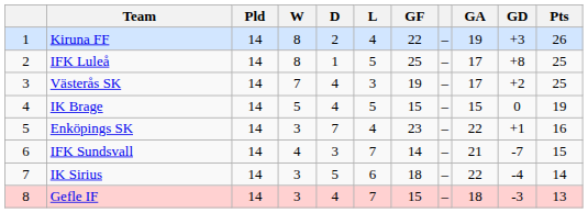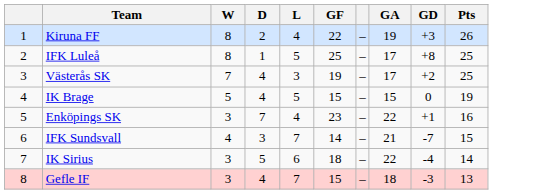 <table class="wikitable" style="text-align: center">
 <tr>
 <th style="width: 40px;"></th>
 <th style="width: 200px;">Team</th>
-<th style="width: 45px;">Pld</th>
 <th style="width: 35px;">W</th>
 <th style="width: 35px;">D</th>
 <th style="width: 35px;">L</th>
 <th style="width: 45px;">GF</th>
 <th></th>
 <th style="width: 45px;">GA</th>
 <th style="width: 35px;">GD</th>
 <th style="width: 45px;">Pts</th>
 </tr>
 <tr style="background: #d2e6ff">
 <td>1</td>
 <td style="text-align: left;"><a href='#'>Kiruna FF</a></td>
-<td>14</td>
 <td>8</td>
 <td>2</td>
 <td>4</td>
 <td>22</td>
 <td>–</td>
 <td>19</td>
 <td>+3</td>
 <td>26</td>
 </tr>
 <tr>
 <td>2</td>
 <td style="text-align: left;"><a href='#'>IFK Luleå</a></td>
-<td>14</td>
 <td>8</td>
 <td>1</td>
 <td>5</td>
 <td>25</td>
 <td>–</td>
 <td>17</td>
 <td>+8</td>
 <td>25</td>
 </tr>
 <tr>
 <td>3</td>
 <td style="text-align: left;"><a href='#'>Västerås SK</a></td>
-<td>14</td>
 <td>7</td>
 <td>4</td>
 <td>3</td>
 <td>19</td>
 <td>–</td>
 <td>17</td>
 <td>+2</td>
 <td>25</td>
 </tr>
 <tr>
 <td>4</td>
 <td style="text-align: left;"><a href='#'>IK Brage</a></td>
-<td>14</td>
 <td>5</td>
 <td>4</td>
 <td>5</td>
 <td>15</td>
 <td>–</td>
 <td>15</td>
 <td>0</td>
 <td>19</td>
 </tr>
 <tr>
 <td>5</td>
 <td style="text-align: left;"><a href='#'>Enköpings SK</a></td>
-<td>14</td>
 <td>3</td>
 <td>7</td>
 <td>4</td>
 <td>23</td>
 <td>–</td>
 <td>22</td>
 <td>+1</td>
 <td>16</td>
 </tr>
 <tr>
 <td>6</td>
 <td style="text-align: left;"><a href='#'>IFK Sundsvall</a></td>
-<td>14</td>
 <td>4</td>
 <td>3</td>
 <td>7</td>
 <td>14</td>
 <td>–</td>
 <td>21</td>
 <td>-7</td>
 <td>15</td>
 </tr>
 <tr>
 <td>7</td>
 <td style="text-align: left;"><a href='#'>IK Sirius</a></td>
-<td>14</td>
 <td>3</td>
 <td>5</td>
 <td>6</td>
 <td>18</td>
 <td>–</td>
 <td>22</td>
 <td>-4</td>
 <td>14</td>
 </tr>
 <tr style="background: #ffd1d1">
 <td>8</td>
 <td style="text-align: left;"><a href='#'>Gefle IF</a></td>
-<td>14</td>
 <td>3</td>
 <td>4</td>
 <td>7</td>
 <td>15</td>
 <td>–</td>
 <td>18</td>
 <td>-3</td>
 <td>13</td>
 </tr>
 </table>
